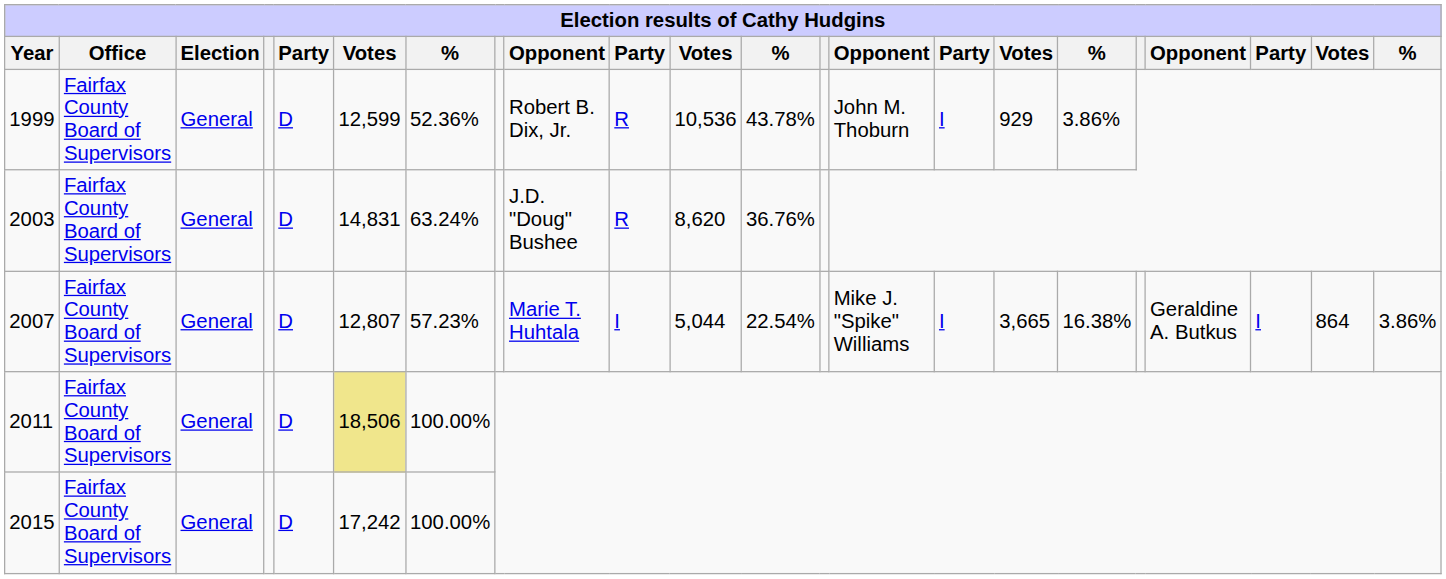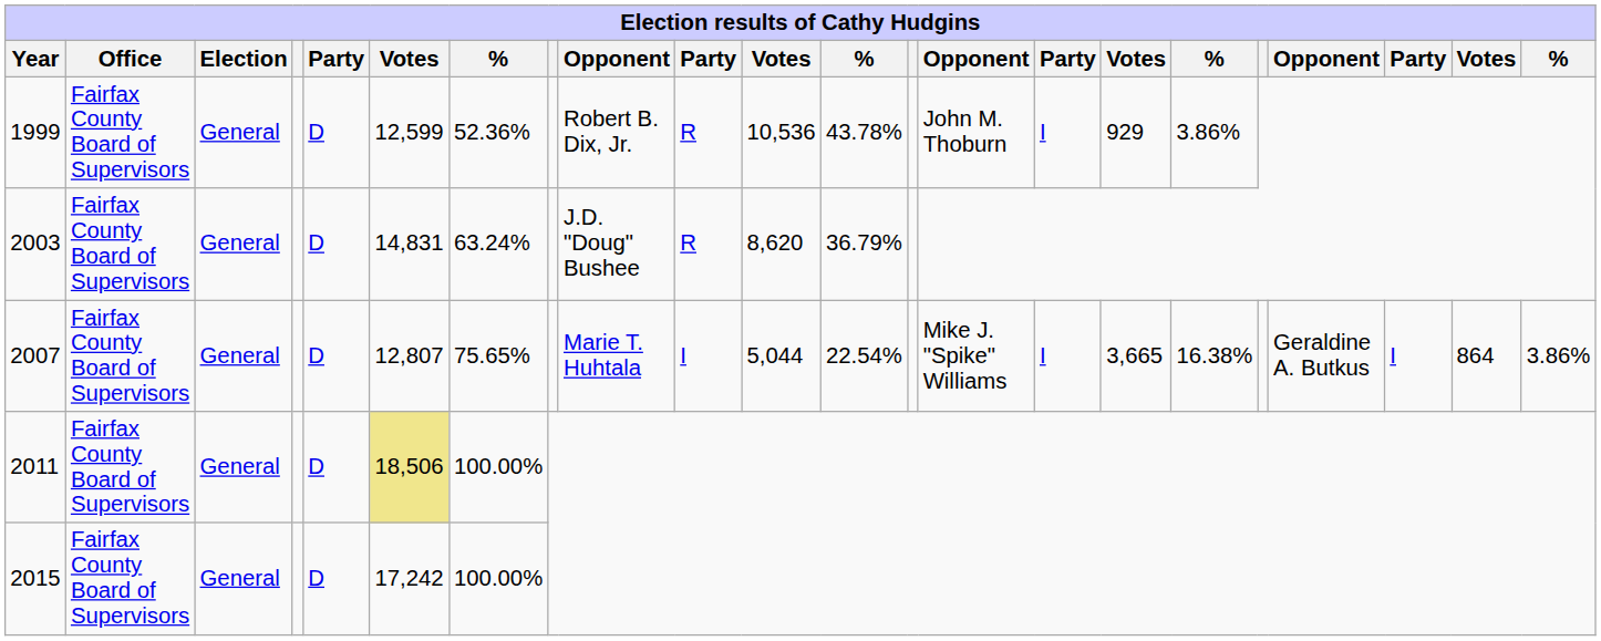 <table class="wikitable collapsible" |state=collapse |>
 <tr bgcolor=#cccccc>
 <th colspan=22 style="background: #ccccff;">Election results of Cathy Hudgins</th>
 </tr>
 <tr>
 <th>Year</th>
 <th>Office</th>
 <th>Election</th>
 <th></th>
 <th>Party</th>
 <th>Votes</th>
 <th>%</th>
 <th></th>
 <th>Opponent</th>
 <th>Party</th>
 <th>Votes</th>
 <th>%</th>
 <th></th>
 <th>Opponent</th>
 <th>Party</th>
 <th>Votes</th>
 <th>%</th>
 <th></th>
 <th>Opponent</th>
 <th>Party</th>
 <th>Votes</th>
 <th>%</th>
 </tr>
 <tr>
 <td>1999</td>
 <td><a href='#'>Fairfax County Board of Supervisors</a></td>
 <td><a href='#'>General</a></td>
 <td></td>
 <td><a href='#'>D</a></td>
 <td>12,599</td>
 <td>52.36%</td>
 <td></td>
 <td>Robert B. Dix, Jr.</td>
 <td><a href='#'>R</a></td>
 <td>10,536</td>
 <td>43.78%</td>
 <td></td>
 <td>John M. Thoburn</td>
 <td><a href='#'>I</a></td>
 <td>929</td>
 <td>3.86%</td>
 </tr>
 <tr>
 <td>2003</td>
 <td><a href='#'>Fairfax County Board of Supervisors</a></td>
 <td><a href='#'>General</a></td>
 <td></td>
 <td><a href='#'>D</a></td>
 <td>14,831</td>
 <td>63.24%</td>
 <td></td>
 <td>J.D. "Doug" Bushee</td>
 <td><a href='#'>R</a></td>
 <td>8,620</td>
-<td>36.76%</td>
+<td>36.79%</td>
 <td></td>
 </tr>
 <tr>
 <td>2007</td>
 <td><a href='#'>Fairfax County Board of Supervisors</a></td>
 <td><a href='#'>General</a></td>
 <td></td>
 <td><a href='#'>D</a></td>
 <td>12,807</td>
-<td>57.23%</td>
+<td>75.65%</td>
 <td></td>
 <td><a href='#'>Marie T. Huhtala</a></td>
 <td><a href='#'>I</a></td>
 <td>5,044</td>
 <td>22.54%</td>
 <td></td>
 <td>Mike J. "Spike" Williams</td>
 <td><a href='#'>I</a></td>
 <td>3,665</td>
 <td>16.38%</td>
 <td></td>
 <td>Geraldine A. Butkus</td>
 <td><a href='#'>I</a></td>
 <td>864</td>
 <td>3.86%</td>
 </tr>
 <tr>
 <td>2011</td>
 <td><a href='#'>Fairfax County Board of Supervisors</a></td>
 <td><a href='#'>General</a></td>
 <td></td>
 <td><a href='#'>D</a></td>
 <td style="background: khaki;">18,506</td>
 <td>100.00%</td>
 </tr>
 <tr>
 <td>2015</td>
 <td><a href='#'>Fairfax County Board of Supervisors</a></td>
 <td><a href='#'>General</a></td>
 <td></td>
 <td><a href='#'>D</a></td>
 <td>17,242</td>
 <td>100.00%</td>
 </tr>
 </table>
